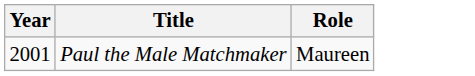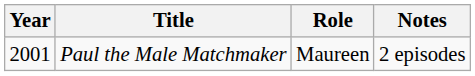 <table class="wikitable plainrowheaders">
 <tr>
 <th>Year</th>
 <th>Title</th>
 <th>Role</th>
+<th class="unsortable">Notes</th>
 </tr>
 <tr>
 <td>2001</td>
 <td><em>Paul the Male Matchmaker</em></td>
 <td>Maureen</td>
+<td>2 episodes</td>
 </tr>
 </table>
